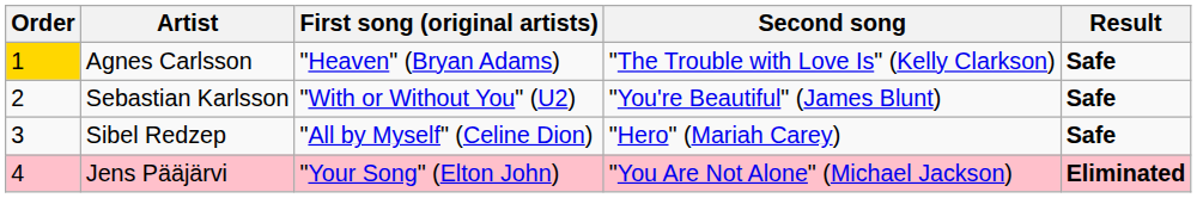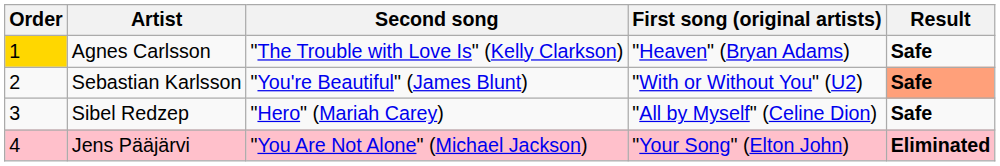 <table class=wikitable>
 <tr>
 <th>Order</th>
 <th>Artist</th>
+<th>Second song</th>
 <th>First song (original artists)</th>
-<th>Second song</th>
 <th>Result</th>
 </tr>
 <tr>
 <td style="background: gold;">1</td>
 <td>Agnes Carlsson</td>
+<td>"<a href='#'>The Trouble with Love Is</a>" (<a href='#'>Kelly Clarkson</a>)</td>
 <td>"<a href='#'>Heaven</a>" (<a href='#'>Bryan Adams</a>)</td>
-<td>"<a href='#'>The Trouble with Love Is</a>" (<a href='#'>Kelly Clarkson</a>)</td>
 <td><strong>Safe</strong></td>
 </tr>
 <tr>
 <td>2</td>
 <td>Sebastian Karlsson</td>
+<td>"<a href='#'>You're Beautiful</a>" (<a href='#'>James Blunt</a>)</td>
 <td>"<a href='#'>With or Without You</a>" (<a href='#'>U2</a>)</td>
-<td>"<a href='#'>You're Beautiful</a>" (<a href='#'>James Blunt</a>)</td>
-<td><strong>Safe</strong></td>
+<td style="background: lightsalmon;"><strong>Safe</strong></td>
 </tr>
 <tr>
 <td>3</td>
 <td>Sibel Redzep</td>
+<td>"<a href='#'>Hero</a>" (<a href='#'>Mariah Carey</a>)</td>
 <td>"<a href='#'>All by Myself</a>" (<a href='#'>Celine Dion</a>)</td>
-<td>"<a href='#'>Hero</a>" (<a href='#'>Mariah Carey</a>)</td>
 <td><strong>Safe</strong></td>
 </tr>
 <tr style="background:pink;">
 <td>4</td>
 <td>Jens Pääjärvi</td>
+<td>"<a href='#'>You Are Not Alone</a>" (<a href='#'>Michael Jackson</a>)</td>
 <td>"<a href='#'>Your Song</a>" (<a href='#'>Elton John</a>)</td>
-<td>"<a href='#'>You Are Not Alone</a>" (<a href='#'>Michael Jackson</a>)</td>
 <td><strong>Eliminated</strong></td>
 </tr>
 </table>
